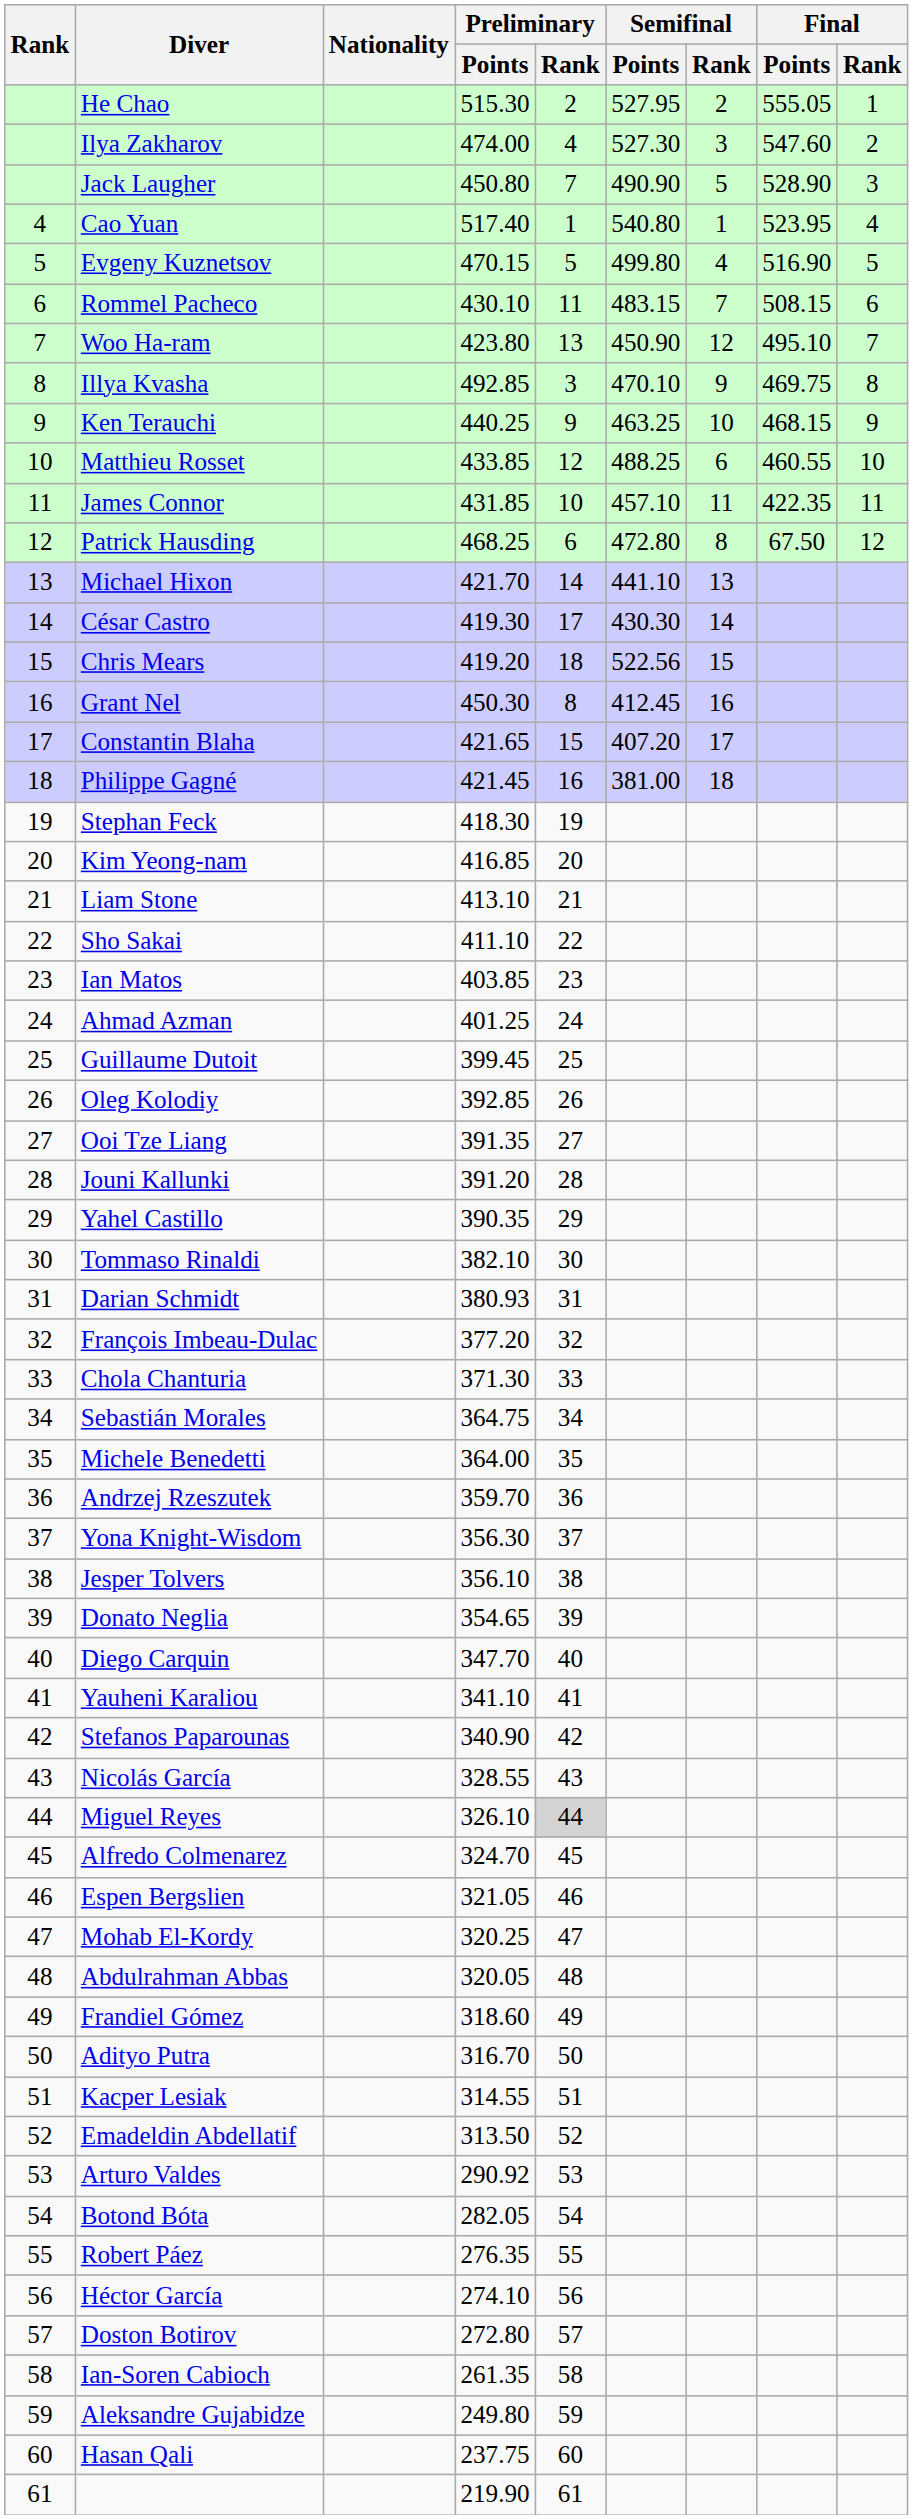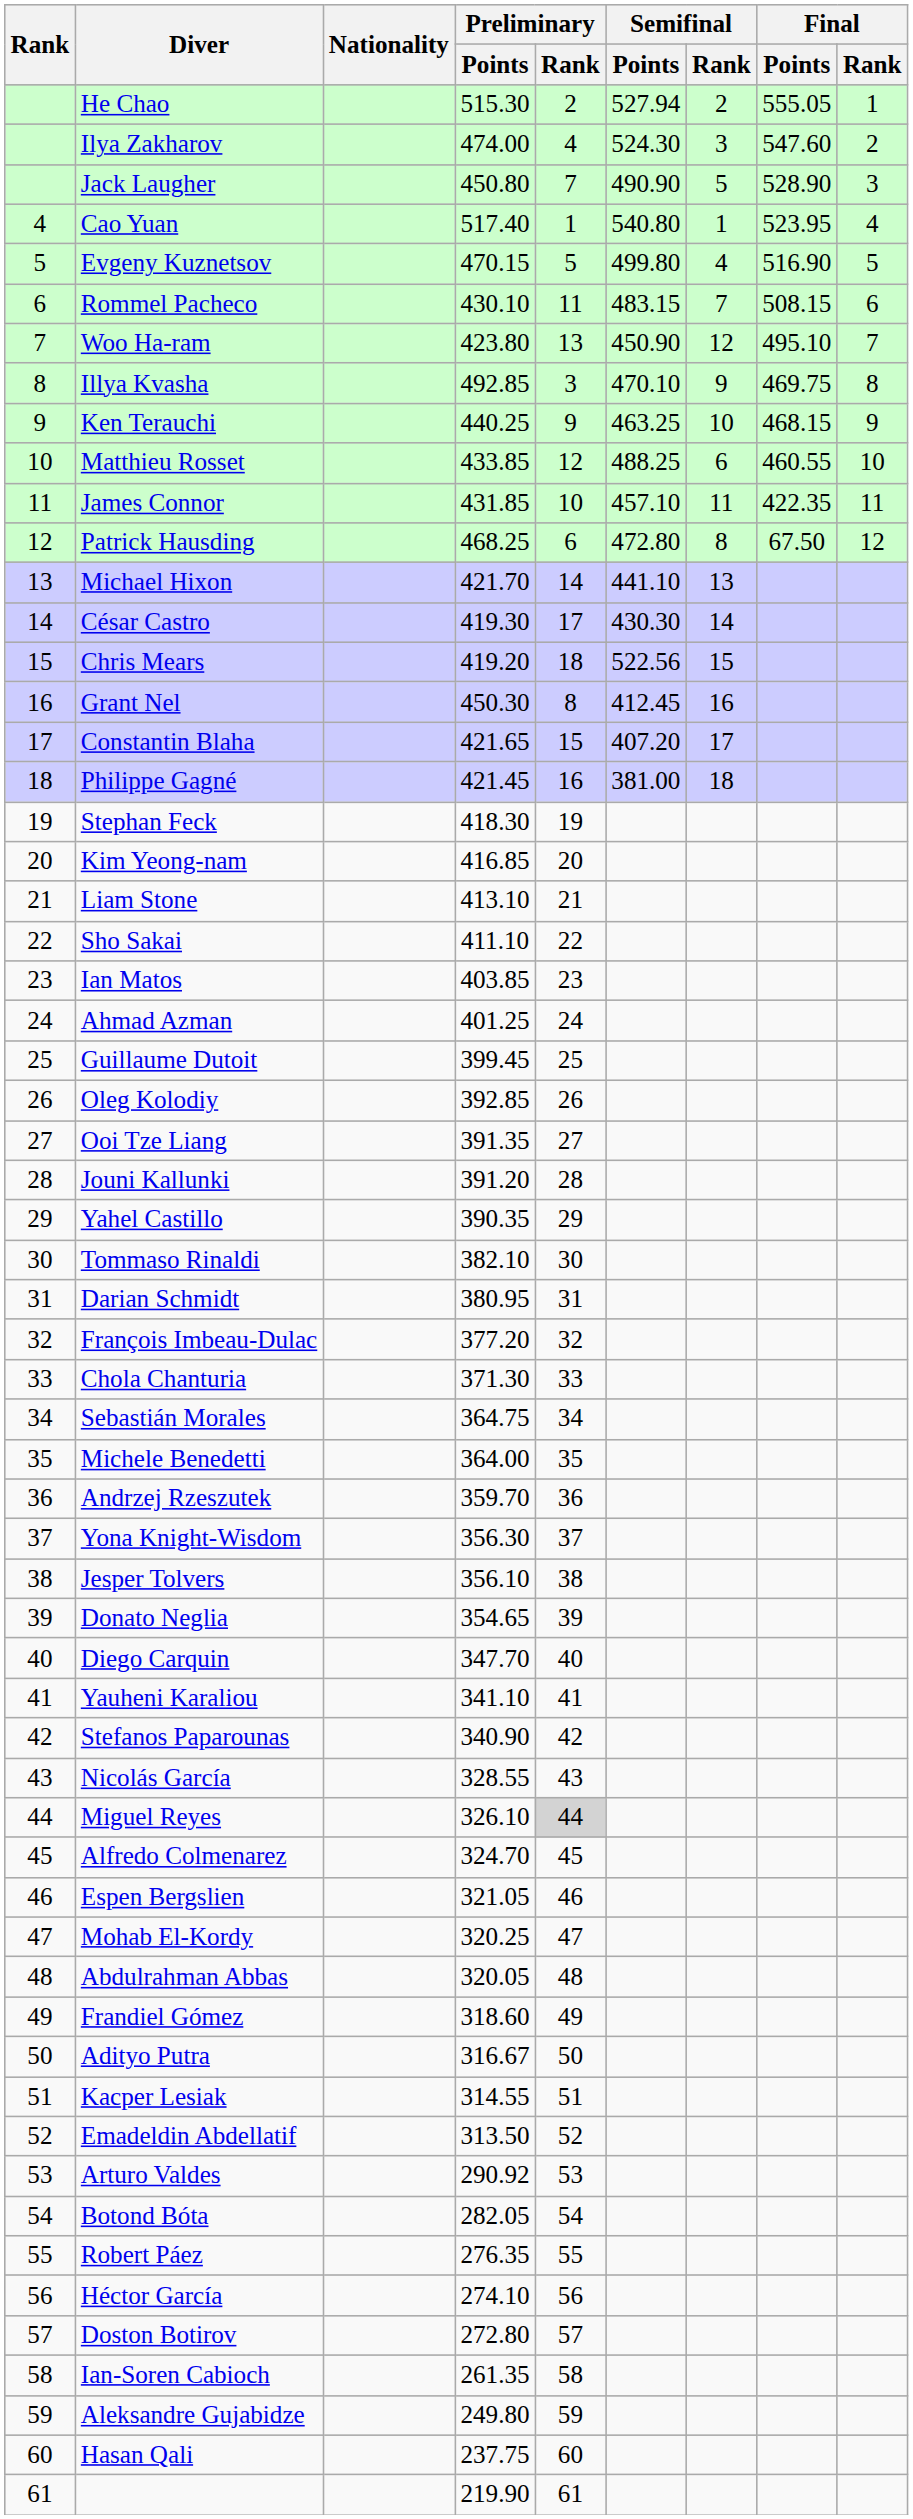 <table class="wikitable sortable" style="text-align:center">
 <tr>
 <th rowspan=2>Rank</th>
 <th rowspan=2>Diver</th>
 <th rowspan=2>Nationality</th>
 <th colspan=2>Preliminary</th>
 <th colspan=2>Semifinal</th>
 <th colspan=2>Final</th>
 </tr>
 <tr>
 <th>Points</th>
 <th>Rank</th>
 <th>Points</th>
 <th>Rank</th>
 <th>Points</th>
 <th>Rank</th>
 </tr>
 <tr bgcolor=ccffcc>
 <td></td>
 <td align=left><a href='#'>He Chao</a></td>
 <td align=left></td>
 <td>515.30</td>
 <td>2</td>
-<td>527.95</td>
+<td>527.94</td>
 <td>2</td>
 <td>555.05</td>
 <td>1</td>
 </tr>
 <tr bgcolor=ccffcc>
 <td></td>
 <td align=left><a href='#'>Ilya Zakharov</a></td>
 <td align=left></td>
 <td>474.00</td>
 <td>4</td>
-<td>527.30</td>
+<td>524.30</td>
 <td>3</td>
 <td>547.60</td>
 <td>2</td>
 </tr>
 <tr bgcolor=ccffcc>
 <td></td>
 <td align=left><a href='#'>Jack Laugher</a></td>
 <td align=left></td>
 <td>450.80</td>
 <td>7</td>
 <td>490.90</td>
 <td>5</td>
 <td>528.90</td>
 <td>3</td>
 </tr>
 <tr bgcolor=ccffcc>
 <td>4</td>
 <td align=left><a href='#'>Cao Yuan</a></td>
 <td align=left></td>
 <td>517.40</td>
 <td>1</td>
 <td>540.80</td>
 <td>1</td>
 <td>523.95</td>
 <td>4</td>
 </tr>
 <tr bgcolor=ccffcc>
 <td>5</td>
 <td align=left><a href='#'>Evgeny Kuznetsov</a></td>
 <td align=left></td>
 <td>470.15</td>
 <td>5</td>
 <td>499.80</td>
 <td>4</td>
 <td>516.90</td>
 <td>5</td>
 </tr>
 <tr bgcolor=ccffcc>
 <td>6</td>
 <td align=left><a href='#'>Rommel Pacheco</a></td>
 <td align=left></td>
 <td>430.10</td>
 <td>11</td>
 <td>483.15</td>
 <td>7</td>
 <td>508.15</td>
 <td>6</td>
 </tr>
 <tr bgcolor=ccffcc>
 <td>7</td>
 <td align=left><a href='#'>Woo Ha-ram</a></td>
 <td align=left></td>
 <td>423.80</td>
 <td>13</td>
 <td>450.90</td>
 <td>12</td>
 <td>495.10</td>
 <td>7</td>
 </tr>
 <tr bgcolor=ccffcc>
 <td>8</td>
 <td align=left><a href='#'>Illya Kvasha</a></td>
 <td align=left></td>
 <td>492.85</td>
 <td>3</td>
 <td>470.10</td>
 <td>9</td>
 <td>469.75</td>
 <td>8</td>
 </tr>
 <tr bgcolor=ccffcc>
 <td>9</td>
 <td align=left><a href='#'>Ken Terauchi</a></td>
 <td align=left></td>
 <td>440.25</td>
 <td>9</td>
 <td>463.25</td>
 <td>10</td>
 <td>468.15</td>
 <td>9</td>
 </tr>
 <tr bgcolor=ccffcc>
 <td>10</td>
 <td align=left><a href='#'>Matthieu Rosset</a></td>
 <td align=left></td>
 <td>433.85</td>
 <td>12</td>
 <td>488.25</td>
 <td>6</td>
 <td>460.55</td>
 <td>10</td>
 </tr>
 <tr bgcolor=ccffcc>
 <td>11</td>
 <td align=left><a href='#'>James Connor</a></td>
 <td align=left></td>
 <td>431.85</td>
 <td>10</td>
 <td>457.10</td>
 <td>11</td>
 <td>422.35</td>
 <td>11</td>
 </tr>
 <tr bgcolor=ccffcc>
 <td>12</td>
 <td align=left><a href='#'>Patrick Hausding</a></td>
 <td align=left></td>
 <td>468.25</td>
 <td>6</td>
 <td>472.80</td>
 <td>8</td>
 <td>67.50</td>
 <td>12</td>
 </tr>
 <tr bgcolor=ccccff>
 <td>13</td>
 <td align=left><a href='#'>Michael Hixon</a></td>
 <td align=left></td>
 <td>421.70</td>
 <td>14</td>
 <td>441.10</td>
 <td>13</td>
 <td></td>
 <td></td>
 </tr>
 <tr bgcolor=ccccff>
 <td>14</td>
 <td align=left><a href='#'>César Castro</a></td>
 <td align=left></td>
 <td>419.30</td>
 <td>17</td>
 <td>430.30</td>
 <td>14</td>
 <td></td>
 <td></td>
 </tr>
 <tr bgcolor=ccccff>
 <td>15</td>
 <td align=left><a href='#'>Chris Mears</a></td>
 <td align=left></td>
 <td>419.20</td>
 <td>18</td>
 <td>522.56</td>
 <td>15</td>
 <td></td>
 <td></td>
 </tr>
 <tr bgcolor=ccccff>
 <td>16</td>
 <td align=left><a href='#'>Grant Nel</a></td>
 <td align=left></td>
 <td>450.30</td>
 <td>8</td>
 <td>412.45</td>
 <td>16</td>
 <td></td>
 <td></td>
 </tr>
 <tr bgcolor=ccccff>
 <td>17</td>
 <td align=left><a href='#'>Constantin Blaha</a></td>
 <td align=left></td>
 <td>421.65</td>
 <td>15</td>
 <td>407.20</td>
 <td>17</td>
 <td></td>
 <td></td>
 </tr>
 <tr bgcolor=ccccff>
 <td>18</td>
 <td align=left><a href='#'>Philippe Gagné</a></td>
 <td align=left></td>
 <td>421.45</td>
 <td>16</td>
 <td>381.00</td>
 <td>18</td>
 <td></td>
 <td></td>
 </tr>
 <tr>
 <td>19</td>
 <td align=left><a href='#'>Stephan Feck</a></td>
 <td align=left></td>
 <td>418.30</td>
 <td>19</td>
 <td></td>
 <td></td>
 <td></td>
 <td></td>
 </tr>
 <tr>
 <td>20</td>
 <td align=left><a href='#'>Kim Yeong-nam</a></td>
 <td align=left></td>
 <td>416.85</td>
 <td>20</td>
 <td></td>
 <td></td>
 <td></td>
 <td></td>
 </tr>
 <tr>
 <td>21</td>
 <td align=left><a href='#'>Liam Stone</a></td>
 <td align=left></td>
 <td>413.10</td>
 <td>21</td>
 <td></td>
 <td></td>
 <td></td>
 <td></td>
 </tr>
 <tr>
 <td>22</td>
 <td align=left><a href='#'>Sho Sakai</a></td>
 <td align=left></td>
 <td>411.10</td>
 <td>22</td>
 <td></td>
 <td></td>
 <td></td>
 <td></td>
 </tr>
 <tr>
 <td>23</td>
 <td align=left><a href='#'>Ian Matos</a></td>
 <td align=left></td>
 <td>403.85</td>
 <td>23</td>
 <td></td>
 <td></td>
 <td></td>
 <td></td>
 </tr>
 <tr>
 <td>24</td>
 <td align=left><a href='#'>Ahmad Azman</a></td>
 <td align=left></td>
 <td>401.25</td>
 <td>24</td>
 <td></td>
 <td></td>
 <td></td>
 <td></td>
 </tr>
 <tr>
 <td>25</td>
 <td align=left><a href='#'>Guillaume Dutoit</a></td>
 <td align=left></td>
 <td>399.45</td>
 <td>25</td>
 <td></td>
 <td></td>
 <td></td>
 <td></td>
 </tr>
 <tr>
 <td>26</td>
 <td align=left><a href='#'>Oleg Kolodiy</a></td>
 <td align=left></td>
 <td>392.85</td>
 <td>26</td>
 <td></td>
 <td></td>
 <td></td>
 <td></td>
 </tr>
 <tr>
 <td>27</td>
 <td align=left><a href='#'>Ooi Tze Liang</a></td>
 <td align=left></td>
 <td>391.35</td>
 <td>27</td>
 <td></td>
 <td></td>
 <td></td>
 <td></td>
 </tr>
 <tr>
 <td>28</td>
 <td align=left><a href='#'>Jouni Kallunki</a></td>
 <td align=left></td>
 <td>391.20</td>
 <td>28</td>
 <td></td>
 <td></td>
 <td></td>
 <td></td>
 </tr>
 <tr>
 <td>29</td>
 <td align=left><a href='#'>Yahel Castillo</a></td>
 <td align=left></td>
 <td>390.35</td>
 <td>29</td>
 <td></td>
 <td></td>
 <td></td>
 <td></td>
 </tr>
 <tr>
 <td>30</td>
 <td align=left><a href='#'>Tommaso Rinaldi</a></td>
 <td align=left></td>
 <td>382.10</td>
 <td>30</td>
 <td></td>
 <td></td>
 <td></td>
 <td></td>
 </tr>
 <tr>
 <td>31</td>
 <td align=left><a href='#'>Darian Schmidt</a></td>
 <td align=left></td>
-<td>380.93</td>
+<td>380.95</td>
 <td>31</td>
 <td></td>
 <td></td>
 <td></td>
 <td></td>
 </tr>
 <tr>
 <td>32</td>
 <td align=left><a href='#'>François Imbeau-Dulac</a></td>
 <td align=left></td>
 <td>377.20</td>
 <td>32</td>
 <td></td>
 <td></td>
 <td></td>
 <td></td>
 </tr>
 <tr>
 <td>33</td>
 <td align=left><a href='#'>Chola Chanturia</a></td>
 <td align=left></td>
 <td>371.30</td>
 <td>33</td>
 <td></td>
 <td></td>
 <td></td>
 <td></td>
 </tr>
 <tr>
 <td>34</td>
 <td align=left><a href='#'>Sebastián Morales</a></td>
 <td align=left></td>
 <td>364.75</td>
 <td>34</td>
 <td></td>
 <td></td>
 <td></td>
 <td></td>
 </tr>
 <tr>
 <td>35</td>
 <td align=left><a href='#'>Michele Benedetti</a></td>
 <td align=left></td>
 <td>364.00</td>
 <td>35</td>
 <td></td>
 <td></td>
 <td></td>
 <td></td>
 </tr>
 <tr>
 <td>36</td>
 <td align=left><a href='#'>Andrzej Rzeszutek</a></td>
 <td align=left></td>
 <td>359.70</td>
 <td>36</td>
 <td></td>
 <td></td>
 <td></td>
 <td></td>
 </tr>
 <tr>
 <td>37</td>
 <td align=left><a href='#'>Yona Knight-Wisdom</a></td>
 <td align=left></td>
 <td>356.30</td>
 <td>37</td>
 <td></td>
 <td></td>
 <td></td>
 <td></td>
 </tr>
 <tr>
 <td>38</td>
 <td align=left><a href='#'>Jesper Tolvers</a></td>
 <td align=left></td>
 <td>356.10</td>
 <td>38</td>
 <td></td>
 <td></td>
 <td></td>
 <td></td>
 </tr>
 <tr>
 <td>39</td>
 <td align=left><a href='#'>Donato Neglia</a></td>
 <td align=left></td>
 <td>354.65</td>
 <td>39</td>
 <td></td>
 <td></td>
 <td></td>
 <td></td>
 </tr>
 <tr>
 <td>40</td>
 <td align=left><a href='#'>Diego Carquin</a></td>
 <td align=left></td>
 <td>347.70</td>
 <td>40</td>
 <td></td>
 <td></td>
 <td></td>
 <td></td>
 </tr>
 <tr>
 <td>41</td>
 <td align=left><a href='#'>Yauheni Karaliou</a></td>
 <td align=left></td>
 <td>341.10</td>
 <td>41</td>
 <td></td>
 <td></td>
 <td></td>
 <td></td>
 </tr>
 <tr>
 <td>42</td>
 <td align=left><a href='#'>Stefanos Paparounas</a></td>
 <td align=left></td>
 <td>340.90</td>
 <td>42</td>
 <td></td>
 <td></td>
 <td></td>
 <td></td>
 </tr>
 <tr>
 <td>43</td>
 <td align=left><a href='#'>Nicolás García</a></td>
 <td align=left></td>
 <td>328.55</td>
 <td>43</td>
 <td></td>
 <td></td>
 <td></td>
 <td></td>
 </tr>
 <tr>
 <td>44</td>
 <td align=left><a href='#'>Miguel Reyes</a></td>
 <td align=left></td>
 <td>326.10</td>
 <td style="background: lightgrey;">44</td>
 <td></td>
 <td></td>
 <td></td>
 <td></td>
 </tr>
 <tr>
 <td>45</td>
 <td align=left><a href='#'>Alfredo Colmenarez</a></td>
 <td align=left></td>
 <td>324.70</td>
 <td>45</td>
 <td></td>
 <td></td>
 <td></td>
 <td></td>
 </tr>
 <tr>
 <td>46</td>
 <td align=left><a href='#'>Espen Bergslien</a></td>
 <td align=left></td>
 <td>321.05</td>
 <td>46</td>
 <td></td>
 <td></td>
 <td></td>
 <td></td>
 </tr>
 <tr>
 <td>47</td>
 <td align=left><a href='#'>Mohab El-Kordy</a></td>
 <td align=left></td>
 <td>320.25</td>
 <td>47</td>
 <td></td>
 <td></td>
 <td></td>
 <td></td>
 </tr>
 <tr>
 <td>48</td>
 <td align=left><a href='#'>Abdulrahman Abbas</a></td>
 <td align=left></td>
 <td>320.05</td>
 <td>48</td>
 <td></td>
 <td></td>
 <td></td>
 <td></td>
 </tr>
 <tr>
 <td>49</td>
 <td align=left><a href='#'>Frandiel Gómez</a></td>
 <td align=left></td>
 <td>318.60</td>
 <td>49</td>
 <td></td>
 <td></td>
 <td></td>
 <td></td>
 </tr>
 <tr>
 <td>50</td>
 <td align=left><a href='#'>Adityo Putra</a></td>
 <td align=left></td>
-<td>316.70</td>
+<td>316.67</td>
 <td>50</td>
 <td></td>
 <td></td>
 <td></td>
 <td></td>
 </tr>
 <tr>
 <td>51</td>
 <td align=left><a href='#'>Kacper Lesiak</a></td>
 <td align=left></td>
 <td>314.55</td>
 <td>51</td>
 <td></td>
 <td></td>
 <td></td>
 <td></td>
 </tr>
 <tr>
 <td>52</td>
 <td align=left><a href='#'>Emadeldin Abdellatif</a></td>
 <td align=left></td>
 <td>313.50</td>
 <td>52</td>
 <td></td>
 <td></td>
 <td></td>
 <td></td>
 </tr>
 <tr>
 <td>53</td>
 <td align=left><a href='#'>Arturo Valdes</a></td>
 <td align=left></td>
 <td>290.92</td>
 <td>53</td>
 <td></td>
 <td></td>
 <td></td>
 <td></td>
 </tr>
 <tr>
 <td>54</td>
 <td align=left><a href='#'>Botond Bóta</a></td>
 <td align=left></td>
 <td>282.05</td>
 <td>54</td>
 <td></td>
 <td></td>
 <td></td>
 <td></td>
 </tr>
 <tr>
 <td>55</td>
 <td align=left><a href='#'>Robert Páez</a></td>
 <td align=left></td>
 <td>276.35</td>
 <td>55</td>
 <td></td>
 <td></td>
 <td></td>
 <td></td>
 </tr>
 <tr>
 <td>56</td>
 <td align=left><a href='#'>Héctor García</a></td>
 <td align=left></td>
 <td>274.10</td>
 <td>56</td>
 <td></td>
 <td></td>
 <td></td>
 <td></td>
 </tr>
 <tr>
 <td>57</td>
 <td align=left><a href='#'>Doston Botirov</a></td>
 <td align=left></td>
 <td>272.80</td>
 <td>57</td>
 <td></td>
 <td></td>
 <td></td>
 <td></td>
 </tr>
 <tr>
 <td>58</td>
 <td align=left><a href='#'>Ian-Soren Cabioch</a></td>
 <td align=left></td>
 <td>261.35</td>
 <td>58</td>
 <td></td>
 <td></td>
 <td></td>
 <td></td>
 </tr>
 <tr>
 <td>59</td>
 <td align=left><a href='#'>Aleksandre Gujabidze</a></td>
 <td align=left></td>
 <td>249.80</td>
 <td>59</td>
 <td></td>
 <td></td>
 <td></td>
 <td></td>
 </tr>
 <tr>
 <td>60</td>
 <td align=left><a href='#'>Hasan Qali</a></td>
 <td align=left></td>
 <td>237.75</td>
 <td>60</td>
 <td></td>
 <td></td>
 <td></td>
 <td></td>
 </tr>
 <tr>
 <td>61</td>
 <td align=left></td>
 <td align=left></td>
 <td>219.90</td>
 <td>61</td>
 <td></td>
 <td></td>
 <td></td>
 <td></td>
 </tr>
 </table>
